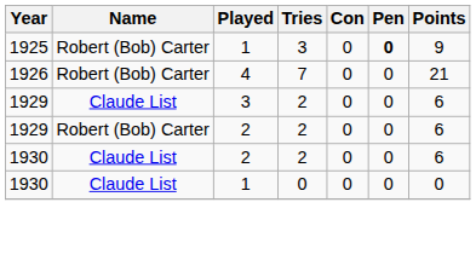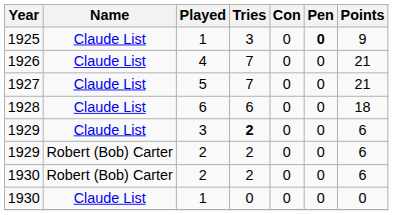 <table class="wikitable sortable" style="text-align: center;">
 <tr>
 <th>Year</th>
 <th>Name</th>
 <th>Played</th>
 <th>Tries</th>
 <th>Con</th>
 <th>Pen</th>
 <th>Points</th>
 </tr>
 <tr>
 <td>1925</td>
-<td>Robert (Bob) Carter</td>
+<td><a href='#'>Claude List</a></td>
 <td>1</td>
 <td>3</td>
 <td>0</td>
 <td><strong>0</strong></td>
 <td>9</td>
 </tr>
 <tr>
 <td>1926</td>
-<td>Robert (Bob) Carter</td>
+<td><a href='#'>Claude List</a></td>
 <td>4</td>
 <td>7</td>
 <td>0</td>
 <td>0</td>
 <td>21</td>
 </tr>
 <tr>
+<td>1927</td>
+<td><a href='#'>Claude List</a></td>
+<td>5</td>
+<td>7</td>
+<td>0</td>
+<td>0</td>
+<td>21</td>
+</tr>
+<tr>
+<td>1928</td>
+<td><a href='#'>Claude List</a></td>
+<td>6</td>
+<td>6</td>
+<td>0</td>
+<td>0</td>
+<td>18</td>
+</tr>
+<tr>
 <td>1929</td>
 <td><a href='#'>Claude List</a></td>
 <td>3</td>
-<td>2</td>
+<td><strong>2</strong></td>
 <td>0</td>
 <td>0</td>
 <td>6</td>
 </tr>
 <tr>
 <td>1929</td>
 <td>Robert (Bob) Carter</td>
 <td>2</td>
 <td>2</td>
 <td>0</td>
 <td>0</td>
 <td>6</td>
 </tr>
 <tr>
 <td>1930</td>
-<td><a href='#'>Claude List</a></td>
+<td>Robert (Bob) Carter</td>
 <td>2</td>
 <td>2</td>
 <td>0</td>
 <td>0</td>
 <td>6</td>
 </tr>
 <tr>
 <td>1930</td>
 <td><a href='#'>Claude List</a></td>
 <td>1</td>
 <td>0</td>
 <td>0</td>
 <td>0</td>
 <td>0</td>
 </tr>
 <tr>
 </tr>
 </table>
